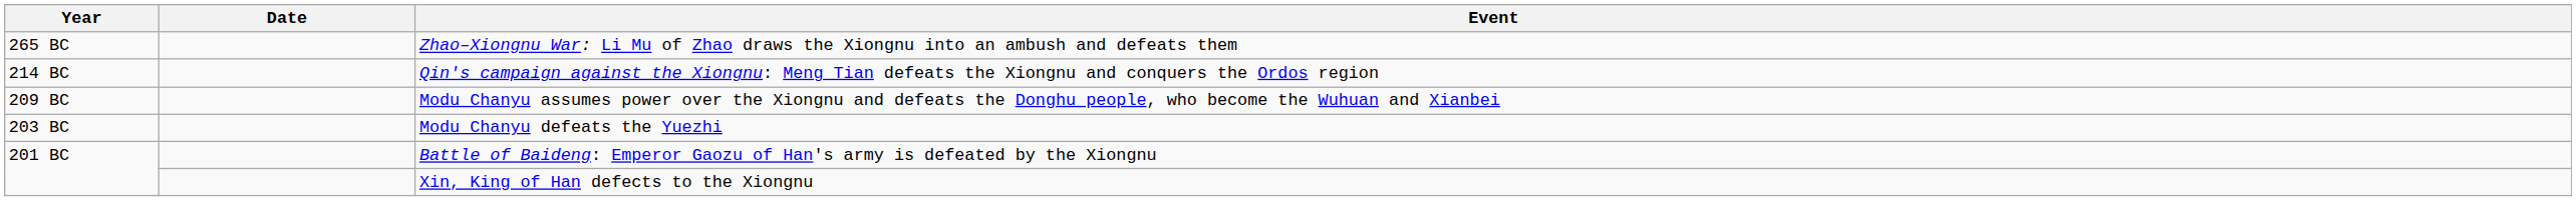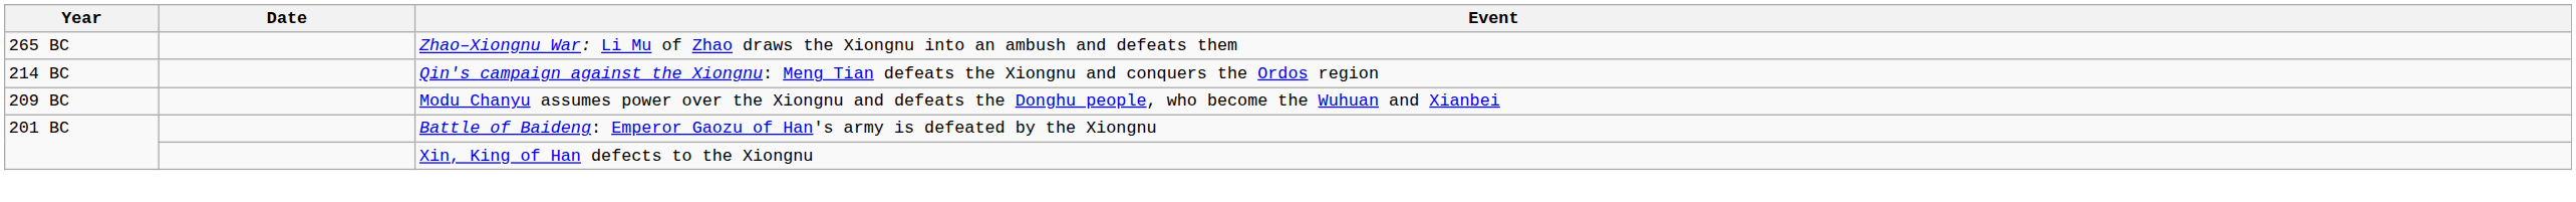 <table class="wikitable" width="100%">
 <tr>
 <th style="width:6%">Year</th>
 <th style="width:10%">Date</th>
 <th>Event</th>
 </tr>
 <tr>
 <td>265 BC</td>
 <td></td>
 <td><em><a href='#'>Zhao–Xiongnu War</a>:</em> <a href='#'>Li Mu</a> of <a href='#'>Zhao</a> draws the Xiongnu into an ambush and defeats them</td>
 </tr>
 <tr>
 <td>214 BC</td>
 <td></td>
 <td><em><a href='#'>Qin's campaign against the Xiongnu</a></em>: <a href='#'>Meng Tian</a> defeats the Xiongnu and conquers the <a href='#'>Ordos</a> region</td>
 </tr>
 <tr>
 <td>209 BC</td>
 <td></td>
 <td><a href='#'>Modu Chanyu</a> assumes power over the Xiongnu and defeats the <a href='#'>Donghu people</a>, who become the <a href='#'>Wuhuan</a> and <a href='#'>Xianbei</a></td>
 </tr>
 <tr>
-<td>203 BC</td>
-<td></td>
-<td><a href='#'>Modu Chanyu</a> defeats the <a href='#'>Yuezhi</a></td>
-</tr>
-<tr>
 <td rowspan="2" valign="top">201 BC</td>
 <td></td>
 <td><em><a href='#'>Battle of Baideng</a></em>: <a href='#'>Emperor Gaozu of Han</a>'s army is defeated by the Xiongnu</td>
 </tr>
 <tr>
 <td></td>
 <td><a href='#'>Xin, King of Han</a> defects to the Xiongnu</td>
 </tr>
 </table>
